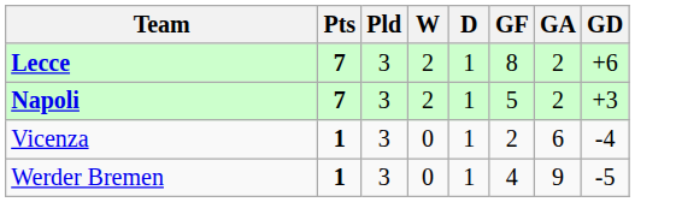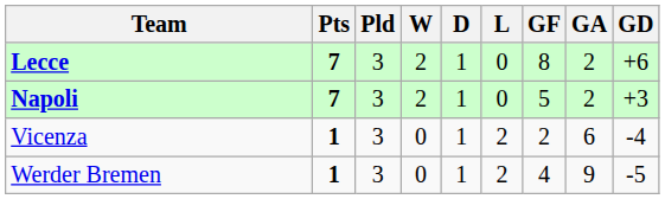 <table class="wikitable" style="text-align:center;">
 <tr>
 <th width=200>Team</th>
 <th width=20>Pts</th>
 <th width=20>Pld</th>
 <th width=20>W</th>
 <th width=20>D</th>
+<th width=20>L</th>
 <th width=20>GF</th>
 <th width=20>GA</th>
 <th width=20>GD</th>
 </tr>
 <tr style="background:#ccffcc">
 <td style="text-align:left"><strong> <a href='#'>Lecce</a></strong></td>
 <td><strong>7</strong></td>
 <td>3</td>
 <td>2</td>
 <td>1</td>
+<td>0</td>
 <td>8</td>
 <td>2</td>
 <td>+6</td>
 </tr>
 <tr style="background:#ccffcc">
 <td style="text-align:left"><strong> <a href='#'>Napoli</a></strong></td>
 <td><strong>7</strong></td>
 <td>3</td>
 <td>2</td>
 <td>1</td>
+<td>0</td>
 <td>5</td>
 <td>2</td>
 <td>+3</td>
 </tr>
 <tr>
 <td style="text-align:left"> <a href='#'>Vicenza</a></td>
 <td><strong>1</strong></td>
 <td>3</td>
 <td>0</td>
 <td>1</td>
 <td>2</td>
+<td>2</td>
 <td>6</td>
 <td>-4</td>
 </tr>
 <tr>
 <td style="text-align:left"> <a href='#'>Werder Bremen</a></td>
 <td><strong>1</strong></td>
 <td>3</td>
 <td>0</td>
 <td>1</td>
+<td>2</td>
 <td>4</td>
 <td>9</td>
 <td>-5</td>
 </tr>
 </table>
